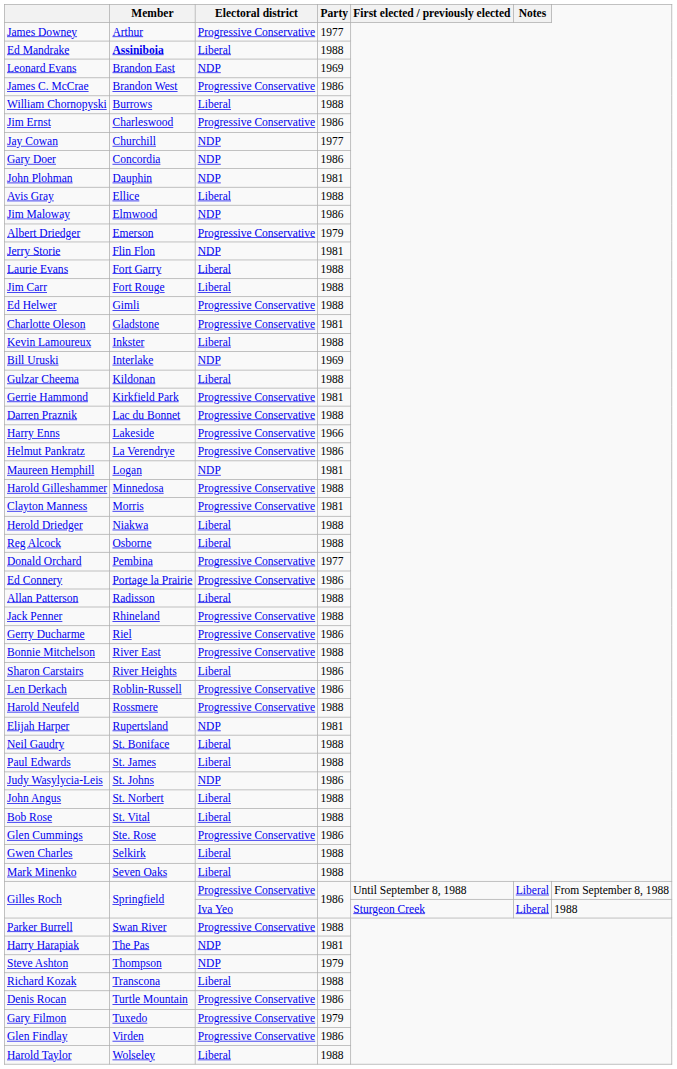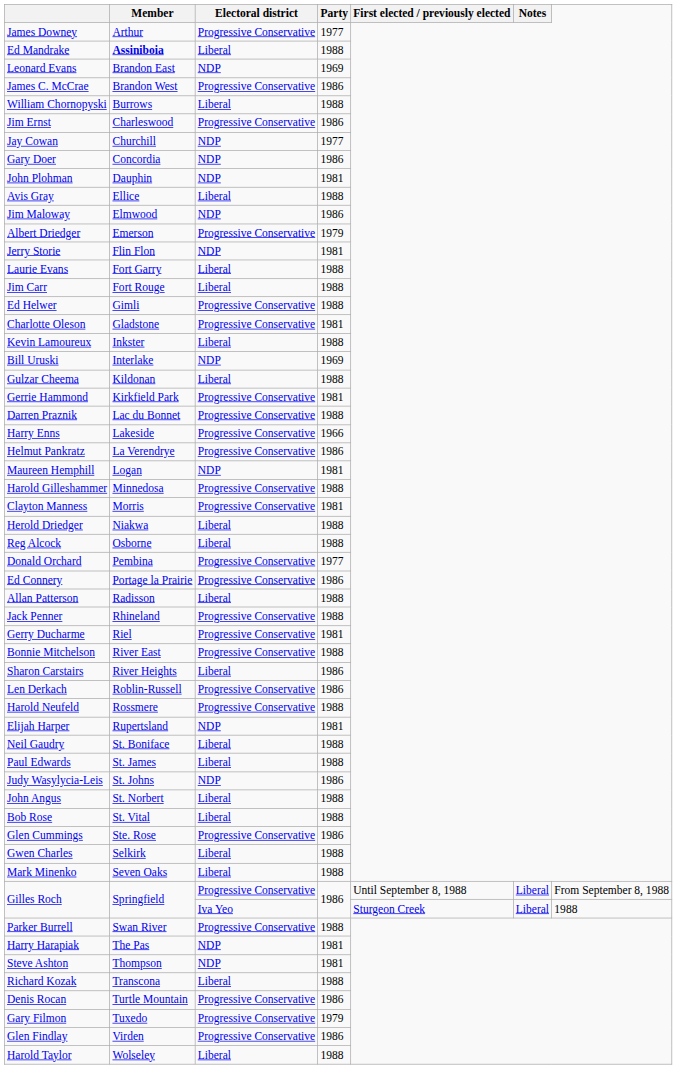 <table class="wikitable sortable">
 <tr>
 <th></th>
 <th>Member</th>
 <th>Electoral district</th>
 <th>Party</th>
 <th>First elected / previously elected</th>
 <th>Notes</th>
 </tr>
 <tr>
 <td><a href='#'>James Downey</a></td>
 <td><a href='#'>Arthur</a></td>
 <td><a href='#'>Progressive Conservative</a></td>
 <td>1977</td>
 </tr>
 <tr>
 <td><a href='#'>Ed Mandrake</a></td>
 <td><strong><a href='#'>Assiniboia</a></strong></td>
 <td><a href='#'>Liberal</a></td>
 <td>1988</td>
 </tr>
 <tr>
 <td><a href='#'>Leonard Evans</a></td>
 <td><a href='#'>Brandon East</a></td>
 <td><a href='#'>NDP</a></td>
 <td>1969</td>
 </tr>
 <tr>
 <td><a href='#'>James C. McCrae</a></td>
 <td><a href='#'>Brandon West</a></td>
 <td><a href='#'>Progressive Conservative</a></td>
 <td>1986</td>
 </tr>
 <tr>
 <td><a href='#'>William Chornopyski</a></td>
 <td><a href='#'>Burrows</a></td>
 <td><a href='#'>Liberal</a></td>
 <td>1988</td>
 </tr>
 <tr>
 <td><a href='#'>Jim Ernst</a></td>
 <td><a href='#'>Charleswood</a></td>
 <td><a href='#'>Progressive Conservative</a></td>
 <td>1986</td>
 </tr>
 <tr>
 <td><a href='#'>Jay Cowan</a></td>
 <td><a href='#'>Churchill</a></td>
 <td><a href='#'>NDP</a></td>
 <td>1977</td>
 </tr>
 <tr>
 <td><a href='#'>Gary Doer</a></td>
 <td><a href='#'>Concordia</a></td>
 <td><a href='#'>NDP</a></td>
 <td>1986</td>
 </tr>
 <tr>
 <td><a href='#'>John Plohman</a></td>
 <td><a href='#'>Dauphin</a></td>
 <td><a href='#'>NDP</a></td>
 <td>1981</td>
 </tr>
 <tr>
 <td><a href='#'>Avis Gray</a></td>
 <td><a href='#'>Ellice</a></td>
 <td><a href='#'>Liberal</a></td>
 <td>1988</td>
 </tr>
 <tr>
 <td><a href='#'>Jim Maloway</a></td>
 <td><a href='#'>Elmwood</a></td>
 <td><a href='#'>NDP</a></td>
 <td>1986</td>
 </tr>
 <tr>
 <td><a href='#'>Albert Driedger</a></td>
 <td><a href='#'>Emerson</a></td>
 <td><a href='#'>Progressive Conservative</a></td>
 <td>1979</td>
 </tr>
 <tr>
 <td><a href='#'>Jerry Storie</a></td>
 <td><a href='#'>Flin Flon</a></td>
 <td><a href='#'>NDP</a></td>
 <td>1981</td>
 </tr>
 <tr>
 <td><a href='#'>Laurie Evans</a></td>
 <td><a href='#'>Fort Garry</a></td>
 <td><a href='#'>Liberal</a></td>
 <td>1988</td>
 </tr>
 <tr>
 <td><a href='#'>Jim Carr</a></td>
 <td><a href='#'>Fort Rouge</a></td>
 <td><a href='#'>Liberal</a></td>
 <td>1988</td>
 </tr>
 <tr>
 <td><a href='#'>Ed Helwer</a></td>
 <td><a href='#'>Gimli</a></td>
 <td><a href='#'>Progressive Conservative</a></td>
 <td>1988</td>
 </tr>
 <tr>
 <td><a href='#'>Charlotte Oleson</a></td>
 <td><a href='#'>Gladstone</a></td>
 <td><a href='#'>Progressive Conservative</a></td>
 <td>1981</td>
 </tr>
 <tr>
 <td><a href='#'>Kevin Lamoureux</a></td>
 <td><a href='#'>Inkster</a></td>
 <td><a href='#'>Liberal</a></td>
 <td>1988</td>
 </tr>
 <tr>
 <td><a href='#'>Bill Uruski</a></td>
 <td><a href='#'>Interlake</a></td>
 <td><a href='#'>NDP</a></td>
 <td>1969</td>
 </tr>
 <tr>
 <td><a href='#'>Gulzar Cheema</a></td>
 <td><a href='#'>Kildonan</a></td>
 <td><a href='#'>Liberal</a></td>
 <td>1988</td>
 </tr>
 <tr>
 <td><a href='#'>Gerrie Hammond</a></td>
 <td><a href='#'>Kirkfield Park</a></td>
 <td><a href='#'>Progressive Conservative</a></td>
 <td>1981</td>
 </tr>
 <tr>
 <td><a href='#'>Darren Praznik</a></td>
 <td><a href='#'>Lac du Bonnet</a></td>
 <td><a href='#'>Progressive Conservative</a></td>
 <td>1988</td>
 </tr>
 <tr>
 <td><a href='#'>Harry Enns</a></td>
 <td><a href='#'>Lakeside</a></td>
 <td><a href='#'>Progressive Conservative</a></td>
 <td>1966</td>
 </tr>
 <tr>
 <td><a href='#'>Helmut Pankratz</a></td>
 <td><a href='#'>La Verendrye</a></td>
 <td><a href='#'>Progressive Conservative</a></td>
 <td>1986</td>
 </tr>
 <tr>
 <td><a href='#'>Maureen Hemphill</a></td>
 <td><a href='#'>Logan</a></td>
 <td><a href='#'>NDP</a></td>
 <td>1981</td>
 </tr>
 <tr>
 <td><a href='#'>Harold Gilleshammer</a></td>
 <td><a href='#'>Minnedosa</a></td>
 <td><a href='#'>Progressive Conservative</a></td>
 <td>1988</td>
 </tr>
 <tr>
 <td><a href='#'>Clayton Manness</a></td>
 <td><a href='#'>Morris</a></td>
 <td><a href='#'>Progressive Conservative</a></td>
 <td>1981</td>
 </tr>
 <tr>
 <td><a href='#'>Herold Driedger</a></td>
 <td><a href='#'>Niakwa</a></td>
 <td><a href='#'>Liberal</a></td>
 <td>1988</td>
 </tr>
 <tr>
 <td><a href='#'>Reg Alcock</a></td>
 <td><a href='#'>Osborne</a></td>
 <td><a href='#'>Liberal</a></td>
 <td>1988</td>
 </tr>
 <tr>
 <td><a href='#'>Donald Orchard</a></td>
 <td><a href='#'>Pembina</a></td>
 <td><a href='#'>Progressive Conservative</a></td>
 <td>1977</td>
 </tr>
 <tr>
 <td><a href='#'>Ed Connery</a></td>
 <td><a href='#'>Portage la Prairie</a></td>
 <td><a href='#'>Progressive Conservative</a></td>
 <td>1986</td>
 </tr>
 <tr>
 <td><a href='#'>Allan Patterson</a></td>
 <td><a href='#'>Radisson</a></td>
 <td><a href='#'>Liberal</a></td>
 <td>1988</td>
 </tr>
 <tr>
 <td><a href='#'>Jack Penner</a></td>
 <td><a href='#'>Rhineland</a></td>
 <td><a href='#'>Progressive Conservative</a></td>
 <td>1988</td>
 </tr>
 <tr>
 <td><a href='#'>Gerry Ducharme</a></td>
 <td><a href='#'>Riel</a></td>
 <td><a href='#'>Progressive Conservative</a></td>
-<td>1986</td>
+<td>1981</td>
 </tr>
 <tr>
 <td><a href='#'>Bonnie Mitchelson</a></td>
 <td><a href='#'>River East</a></td>
 <td><a href='#'>Progressive Conservative</a></td>
 <td>1988</td>
 </tr>
 <tr>
 <td><a href='#'>Sharon Carstairs</a></td>
 <td><a href='#'>River Heights</a></td>
 <td><a href='#'>Liberal</a></td>
 <td>1986</td>
 </tr>
 <tr>
 <td><a href='#'>Len Derkach</a></td>
 <td><a href='#'>Roblin-Russell</a></td>
 <td><a href='#'>Progressive Conservative</a></td>
 <td>1986</td>
 </tr>
 <tr>
 <td><a href='#'>Harold Neufeld</a></td>
 <td><a href='#'>Rossmere</a></td>
 <td><a href='#'>Progressive Conservative</a></td>
 <td>1988</td>
 </tr>
 <tr>
 <td><a href='#'>Elijah Harper</a></td>
 <td><a href='#'>Rupertsland</a></td>
 <td><a href='#'>NDP</a></td>
 <td>1981</td>
 </tr>
 <tr>
 <td><a href='#'>Neil Gaudry</a></td>
 <td><a href='#'>St. Boniface</a></td>
 <td><a href='#'>Liberal</a></td>
 <td>1988</td>
 </tr>
 <tr>
 <td><a href='#'>Paul Edwards</a></td>
 <td><a href='#'>St. James</a></td>
 <td><a href='#'>Liberal</a></td>
 <td>1988</td>
 </tr>
 <tr>
 <td><a href='#'>Judy Wasylycia-Leis</a></td>
 <td><a href='#'>St. Johns</a></td>
 <td><a href='#'>NDP</a></td>
 <td>1986</td>
 </tr>
 <tr>
 <td><a href='#'>John Angus</a></td>
 <td><a href='#'>St. Norbert</a></td>
 <td><a href='#'>Liberal</a></td>
 <td>1988</td>
 </tr>
 <tr>
 <td><a href='#'>Bob Rose</a></td>
 <td><a href='#'>St. Vital</a></td>
 <td><a href='#'>Liberal</a></td>
 <td>1988</td>
 </tr>
 <tr>
 <td><a href='#'>Glen Cummings</a></td>
 <td><a href='#'>Ste. Rose</a></td>
 <td><a href='#'>Progressive Conservative</a></td>
 <td>1986</td>
 </tr>
 <tr>
 <td><a href='#'>Gwen Charles</a></td>
 <td><a href='#'>Selkirk</a></td>
 <td><a href='#'>Liberal</a></td>
 <td>1988</td>
 </tr>
 <tr>
 <td><a href='#'>Mark Minenko</a></td>
 <td><a href='#'>Seven Oaks</a></td>
 <td><a href='#'>Liberal</a></td>
 <td>1988</td>
 </tr>
 <tr>
 <td rowspan=2><a href='#'>Gilles Roch</a></td>
 <td rowspan=2><a href='#'>Springfield</a></td>
 <td><a href='#'>Progressive Conservative</a></td>
 <td rowspan=2>1986</td>
 <td>Until September 8, 1988<br></td>
 <td><a href='#'>Liberal</a></td>
 <td>From September 8, 1988</td>
 </tr>
 <tr>
 <td><a href='#'>Iva Yeo</a></td>
 <td><a href='#'>Sturgeon Creek</a></td>
 <td><a href='#'>Liberal</a></td>
 <td>1988</td>
 </tr>
 <tr>
 <td><a href='#'>Parker Burrell</a></td>
 <td><a href='#'>Swan River</a></td>
 <td><a href='#'>Progressive Conservative</a></td>
 <td>1988</td>
 </tr>
 <tr>
 <td><a href='#'>Harry Harapiak</a></td>
 <td><a href='#'>The Pas</a></td>
 <td><a href='#'>NDP</a></td>
 <td>1981</td>
 </tr>
 <tr>
 <td><a href='#'>Steve Ashton</a></td>
 <td><a href='#'>Thompson</a></td>
 <td><a href='#'>NDP</a></td>
-<td>1979</td>
+<td>1981</td>
 </tr>
 <tr>
 <td><a href='#'>Richard Kozak</a></td>
 <td><a href='#'>Transcona</a></td>
 <td><a href='#'>Liberal</a></td>
 <td>1988</td>
 </tr>
 <tr>
 <td><a href='#'>Denis Rocan</a></td>
 <td><a href='#'>Turtle Mountain</a></td>
 <td><a href='#'>Progressive Conservative</a></td>
 <td>1986</td>
 </tr>
 <tr>
 <td><a href='#'>Gary Filmon</a></td>
 <td><a href='#'>Tuxedo</a></td>
 <td><a href='#'>Progressive Conservative</a></td>
 <td>1979</td>
 </tr>
 <tr>
 <td><a href='#'>Glen Findlay</a></td>
 <td><a href='#'>Virden</a></td>
 <td><a href='#'>Progressive Conservative</a></td>
 <td>1986</td>
 </tr>
 <tr>
 <td><a href='#'>Harold Taylor</a></td>
 <td><a href='#'>Wolseley</a></td>
 <td><a href='#'>Liberal</a></td>
 <td>1988</td>
 </tr>
 </table>
